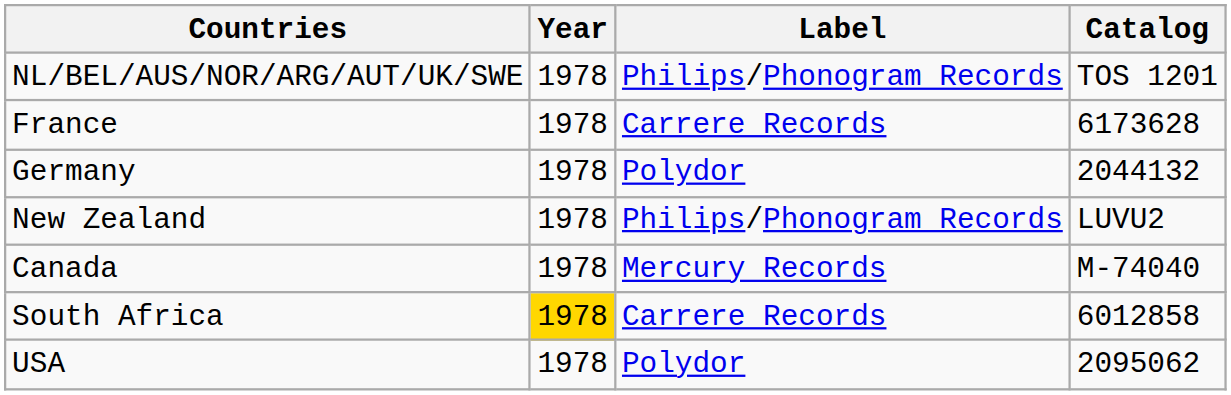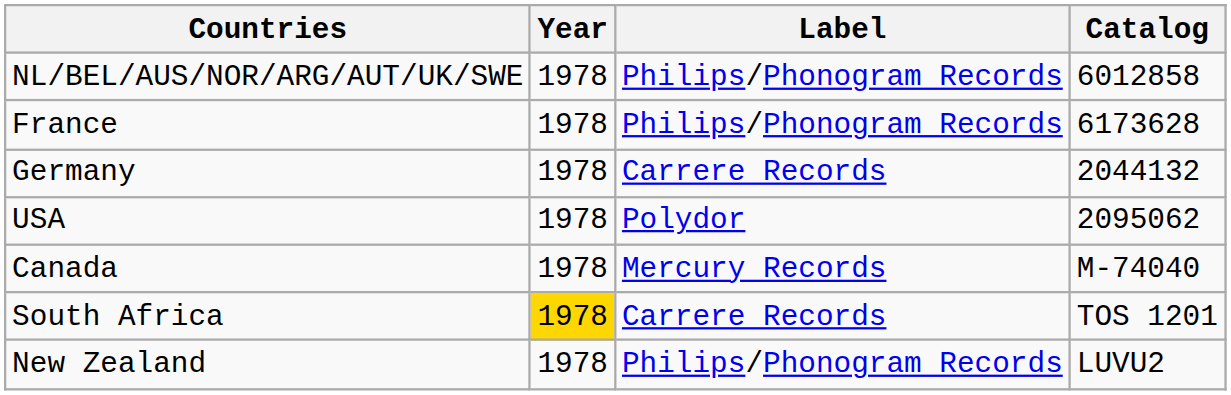 <table class="wikitable">
 <tr>
 <th>Countries</th>
 <th>Year</th>
 <th>Label</th>
 <th>Catalog</th>
 </tr>
 <tr>
 <td>NL/BEL/AUS/NOR/ARG/AUT/UK/SWE</td>
 <td>1978</td>
 <td><a href='#'>Philips</a>/<a href='#'>Phonogram Records</a></td>
-<td>TOS 1201</td>
+<td>6012858</td>
 </tr>
 <tr>
 <td>France</td>
 <td>1978</td>
-<td><a href='#'>Carrere Records</a></td>
+<td><a href='#'>Philips</a>/<a href='#'>Phonogram Records</a></td>
 <td>6173628</td>
 </tr>
 <tr>
 <td>Germany</td>
 <td>1978</td>
-<td><a href='#'>Polydor</a></td>
+<td><a href='#'>Carrere Records</a></td>
 <td>2044132</td>
 </tr>
 <tr>
-<td>New Zealand</td>
+<td>USA</td>
 <td>1978</td>
-<td><a href='#'>Philips</a>/<a href='#'>Phonogram Records</a></td>
-<td>LUVU2</td>
+<td><a href='#'>Polydor</a></td>
+<td>2095062</td>
 </tr>
 <tr>
 <td>Canada</td>
 <td>1978</td>
 <td><a href='#'>Mercury Records</a></td>
 <td>M-74040</td>
 </tr>
 <tr>
 <td>South Africa</td>
 <td style="background: gold;">1978</td>
 <td><a href='#'>Carrere Records</a></td>
-<td>6012858</td>
+<td>TOS 1201</td>
 </tr>
 <tr>
-<td>USA</td>
+<td>New Zealand</td>
 <td>1978</td>
-<td><a href='#'>Polydor</a></td>
-<td>2095062</td>
+<td><a href='#'>Philips</a>/<a href='#'>Phonogram Records</a></td>
+<td>LUVU2</td>
 </tr>
 </table>
